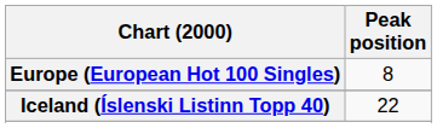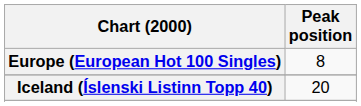 <table class="wikitable sortable plainrowheaders" style="text-align:center">
 <tr>
 <th scope="col">Chart (2000)</th>
 <th scope="col">Peak<br>position</th>
 </tr>
 <tr>
 <th scope="row">Europe (<a href='#'>European Hot 100 Singles</a>)</th>
 <td>8</td>
 </tr>
 <tr>
 </tr>
 <tr>
 <th scope="row">Iceland (<a href='#'>Íslenski Listinn Topp 40</a>)</th>
-<td>22</td>
+<td>20</td>
 </tr>
 <tr>
 </tr>
 <tr>
 </tr>
 <tr>
 </tr>
 <tr>
 </tr>
 <tr>
 </tr>
 <tr>
 </tr>
 <tr>
 </tr>
 <tr>
 </tr>
 </table>
